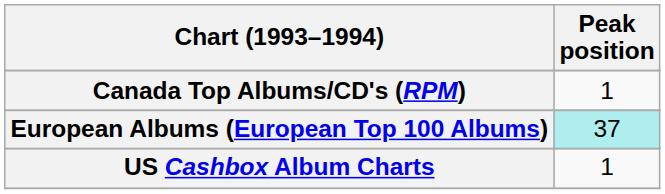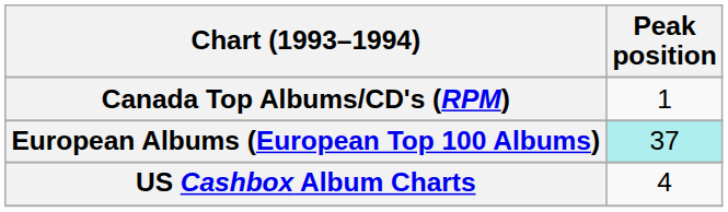 <table class="wikitable sortable plainrowheaders" style="text-align:center">
 <tr>
 <th scope="col">Chart (1993–1994)</th>
 <th scope="col">Peak<br>position</th>
 </tr>
 <tr>
 </tr>
 <tr>
 </tr>
 <tr>
 <th scope="row">Canada Top Albums/CD's (<em><a href='#'>RPM</a></em>)</th>
 <td style="text-align: center; ">1</td>
 </tr>
 <tr>
 </tr>
 <tr>
 <th scope="row">European Albums (<a href='#'>European Top 100 Albums</a>)</th>
 <td style="background: paleturquoise;">37</td>
 </tr>
 <tr>
 </tr>
 <tr>
 </tr>
 <tr>
 </tr>
 <tr>
 </tr>
 <tr>
 </tr>
 <tr>
 </tr>
 <tr>
 </tr>
 <tr>
 </tr>
 <tr>
 <th scope="row">US <a href='#'><em>Cashbox</em> Album Charts</a></th>
-<td align="center">1</td>
+<td align="center">4</td>
 </tr>
 <tr>
 </tr>
 </table>
